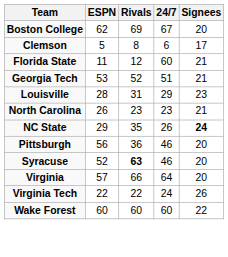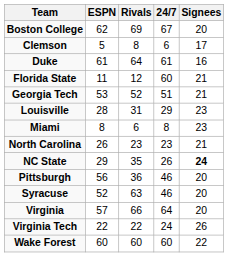 <table class="wikitable sortable">
 <tr>
 <th>Team</th>
 <th>ESPN</th>
 <th>Rivals</th>
 <th>24/7</th>
 <th>Signees</th>
 </tr>
 <tr style="text-align:center;">
 <td style=><strong>Boston College</strong></td>
 <td style="text-align:center; background:white">62</td>
 <td style="text-align:center; background:white">69</td>
 <td style="text-align:center; background:white">67</td>
 <td style="text-align:center; background:white">20</td>
 </tr>
 <tr style="text-align:center;">
 <td style=><strong>Clemson</strong></td>
 <td style="text-align:center; background:white">5</td>
 <td style="text-align:center; background:white">8</td>
 <td style="text-align:center; background:white">6</td>
 <td style="text-align:center; background:white">17</td>
 </tr>
 <tr style="text-align:center;">
+<td style=><strong>Duke</strong></td>
+<td style="text-align:center; background:white">61</td>
+<td style="text-align:center; background:white">64</td>
+<td style="text-align:center; background:white">61</td>
+<td style="text-align:center; background:white">16</td>
+</tr>
+<tr style="text-align:center;">
 <td style=><strong>Florida State</strong></td>
 <td style="text-align:center; background:white">11</td>
 <td style="text-align:center; background:white">12</td>
 <td style="text-align:center; background:white">60</td>
 <td style="text-align:center; background:white">21</td>
 </tr>
 <tr style="text-align:center;">
 <td style=><strong>Georgia Tech</strong></td>
 <td style="text-align:center; background:white">53</td>
 <td style="text-align:center; background:white">52</td>
 <td style="text-align:center; background:white">51</td>
 <td style="text-align:center; background:white">21</td>
 </tr>
 <tr style="text-align:center;">
 <td style=><strong>Louisville</strong></td>
 <td style="text-align:center; background:white">28</td>
 <td style="text-align:center; background:white">31</td>
 <td style="text-align:center; background:white">29</td>
+<td style="text-align:center; background:white">23</td>
+</tr>
+<tr style="text-align:center;">
+<td style=><strong>Miami</strong></td>
+<td style="text-align:center; background:white">8</td>
+<td style="text-align:center; background:white">6</td>
+<td style="text-align:center; background:white">8</td>
 <td style="text-align:center; background:white">23</td>
 </tr>
 <tr style="text-align:center;">
 <td style=><strong>North Carolina</strong></td>
 <td style="text-align:center; background:white">26</td>
 <td style="text-align:center; background:white">23</td>
 <td style="text-align:center; background:white">23</td>
 <td style="text-align:center; background:white">21</td>
 </tr>
 <tr style="text-align:center;">
 <td style=><strong>NC State</strong></td>
 <td style="text-align:center; background:white">29</td>
 <td style="text-align:center; background:white">35</td>
 <td style="text-align:center; background:white">26</td>
 <td style="text-align:center; background:white"><strong>24</strong></td>
 </tr>
 <tr style="text-align:center;">
 <td style=><strong>Pittsburgh</strong></td>
 <td style="text-align:center; background:white">56</td>
 <td style="text-align:center; background:white">36</td>
 <td style="text-align:center; background:white">46</td>
 <td style="text-align:center; background:white">20</td>
 </tr>
 <tr style="text-align:center;">
 <td style=><strong>Syracuse</strong></td>
 <td style="text-align:center; background:white">52</td>
-<td style="text-align:center; background:white"><strong>63</strong></td>
+<td style="text-align:center; background:white">63</td>
 <td style="text-align:center; background:white">46</td>
 <td style="text-align:center; background:white">20</td>
 </tr>
 <tr style="text-align:center;">
 <td style=><strong>Virginia</strong></td>
 <td style="text-align:center; background:white">57</td>
 <td style="text-align:center; background:white">66</td>
 <td style="text-align:center; background:white">64</td>
 <td style="text-align:center; background:white">20</td>
 </tr>
 <tr style="text-align:center;">
 <td style=><strong>Virginia Tech</strong></td>
 <td style="text-align:center; background:white">22</td>
 <td style="text-align:center; background:white">22</td>
 <td style="text-align:center; background:white">24</td>
 <td style="text-align:center; background:white">26</td>
 </tr>
 <tr style="text-align:center;">
 <td style=><strong>Wake Forest</strong></td>
 <td style="text-align:center; background:white">60</td>
 <td style="text-align:center; background:white">60</td>
 <td style="text-align:center; background:white">60</td>
 <td style="text-align:center; background:white">22</td>
 </tr>
 </table>
